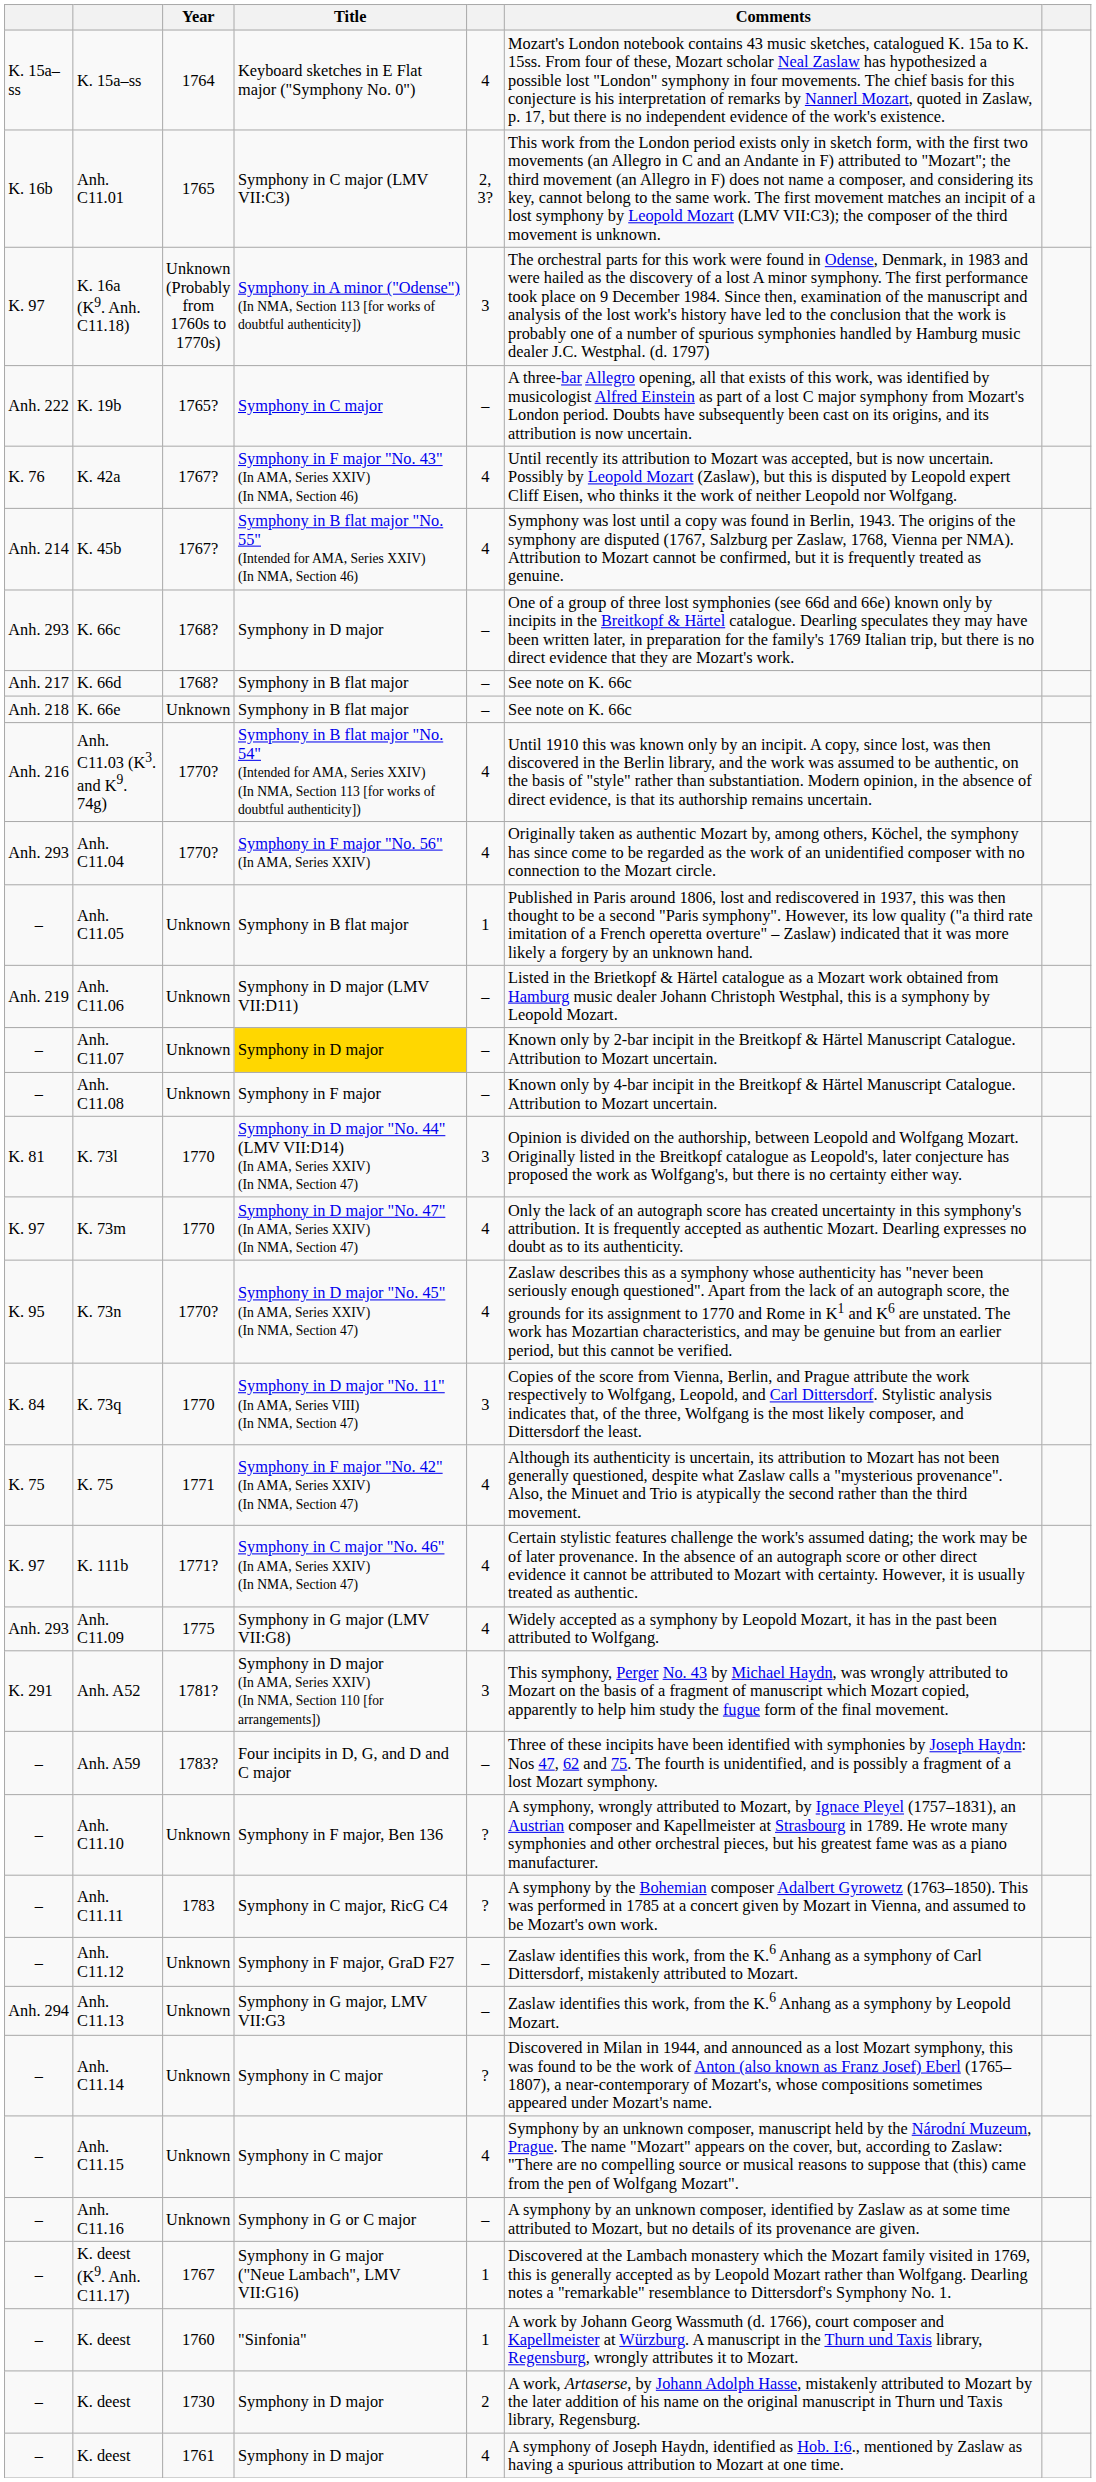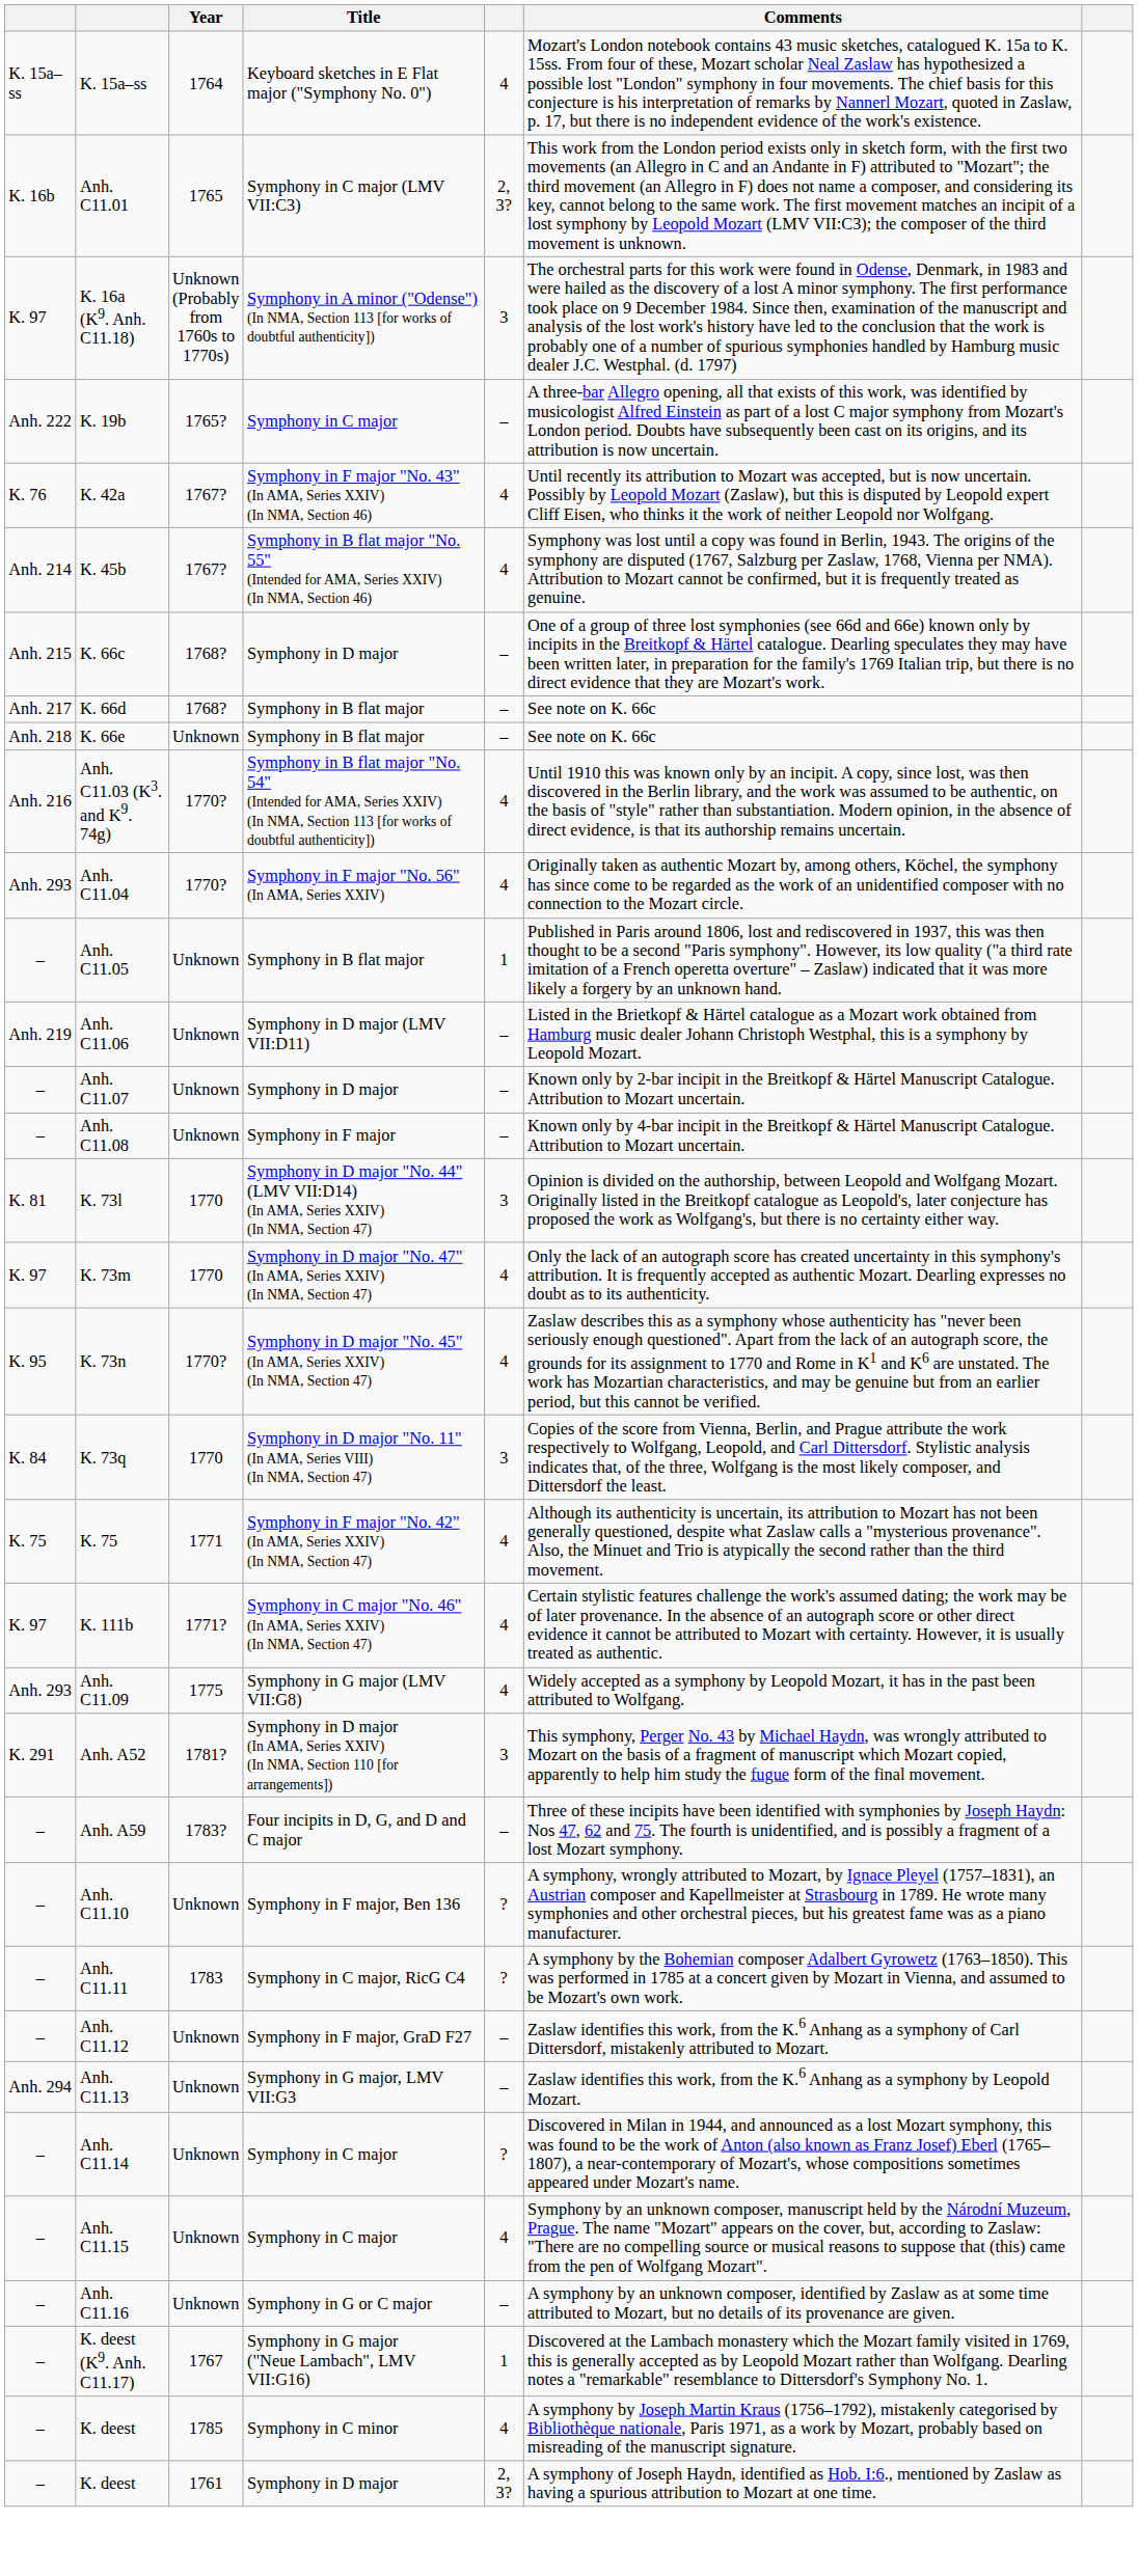 <table Class= wikitable>
 <tr>
 <th width="60"></th>
 <th width="80"></th>
 <th width="50">Year</th>
 <th width="220">Title</th>
 <th width="30"></th>
 <th width="520">Comments</th>
 <th width="40"></th>
 </tr>
 <tr>
 <td>K. 15a–ss</td>
 <td>K. 15a–ss</td>
 <td align="center">1764</td>
 <td>Keyboard sketches in E Flat major ("Symphony No. 0")</td>
 <td align="center">4</td>
 <td>Mozart's London notebook contains 43 music sketches, catalogued K. 15a to K. 15ss. From four of these, Mozart scholar <a href='#'>Neal Zaslaw</a> has hypothesized a possible lost "London" symphony in four movements. The chief basis for this conjecture is his interpretation of remarks by <a href='#'>Nannerl Mozart</a>, quoted in Zaslaw, p. 17, but there is no independent evidence of the work's existence.</td>
 <td></td>
 </tr>
 <tr>
 <td>K. 16b</td>
 <td>Anh. C11.01</td>
 <td align="center">1765</td>
 <td>Symphony in C major (LMV VII:C3)</td>
 <td align="center">2, 3?</td>
 <td>This work from the London period exists only in sketch form, with the first two movements (an Allegro in C and an Andante in F) attributed to "Mozart"; the third movement (an Allegro in F) does not name a composer, and considering its key, cannot belong to the same work. The first movement matches an incipit of a lost symphony by <a href='#'>Leopold Mozart</a> (LMV VII:C3); the composer of the third movement is unknown.</td>
 <td></td>
 </tr>
 <tr>
 <td>K. 97</td>
 <td>K. 16a<br>(K<sup>9</sup>. Anh. C11.18)</td>
 <td align="center">Unknown<br>(Probably from 1760s to 1770s)</td>
 <td><a href='#'>Symphony in A minor ("Odense")</a><br><small>(In NMA, Section 113 [for works of doubtful authenticity])</small></td>
 <td align="center">3</td>
 <td>The orchestral parts for this work were found in <a href='#'>Odense</a>, Denmark, in 1983 and were hailed as the discovery of a lost A minor symphony. The first performance took place on 9 December 1984. Since then, examination of the manuscript and analysis of the lost work's history have led to the conclusion that the work is probably one of a number of spurious symphonies handled by Hamburg music dealer J.C. Westphal. (d. 1797)</td>
 <td></td>
 </tr>
 <tr>
 <td>Anh. 222</td>
 <td>K. 19b</td>
 <td align="center">1765?</td>
 <td><a href='#'>Symphony in C major</a></td>
 <td align="center">–</td>
 <td>A three-<a href='#'>bar</a> <a href='#'>Allegro</a> opening, all that exists of this work, was identified by musicologist <a href='#'>Alfred Einstein</a> as part of a lost C major symphony from Mozart's London period. Doubts have subsequently been cast on its origins, and its attribution is now uncertain.</td>
 <td></td>
 </tr>
 <tr>
 <td>K. 76</td>
 <td>K. 42a</td>
 <td align="center">1767?</td>
 <td><a href='#'>Symphony in F major "No. 43"</a><br><small>(In AMA, Series XXIV)<br>(In NMA, Section 46)</small></td>
 <td align="center">4</td>
 <td>Until recently its attribution to Mozart was accepted, but is now uncertain. Possibly by <a href='#'>Leopold Mozart</a> (Zaslaw), but this is disputed by Leopold expert Cliff Eisen, who thinks it the work of neither Leopold nor Wolfgang.</td>
 <td></td>
 </tr>
 <tr>
 <td>Anh. 214</td>
 <td>K. 45b</td>
 <td align="center">1767?</td>
 <td><a href='#'>Symphony in B flat major "No. 55"</a><br><small>(Intended for AMA, Series XXIV)<br>(In NMA, Section 46)</small></td>
 <td align="center">4</td>
 <td>Symphony was lost until a copy was found in Berlin, 1943. The origins of the symphony are disputed (1767, Salzburg per Zaslaw, 1768, Vienna per NMA). Attribution to Mozart cannot be confirmed, but it is frequently treated as genuine.</td>
 <td><br></td>
 </tr>
 <tr>
-<td>Anh. 293</td>
+<td>Anh. 215</td>
 <td>K. 66c</td>
 <td align="center">1768?</td>
 <td>Symphony in D major</td>
 <td align="center">–</td>
 <td>One of a group of three lost symphonies (see 66d and 66e) known only by incipits in the <a href='#'>Breitkopf & Härtel</a> catalogue. Dearling speculates they may have been written later, in preparation for the family's 1769 Italian trip, but there is no direct evidence that they are Mozart's work.</td>
 <td></td>
 </tr>
 <tr>
 <td>Anh. 217</td>
 <td>K. 66d</td>
 <td align="center">1768?</td>
 <td>Symphony in B flat major</td>
 <td align="center">–</td>
 <td>See note on K. 66c</td>
 <td></td>
 </tr>
 <tr>
 <td>Anh. 218</td>
 <td>K. 66e</td>
 <td align="center">Unknown</td>
 <td>Symphony in B flat major</td>
 <td align="center">–</td>
 <td>See note on K. 66c</td>
 <td></td>
 </tr>
 <tr>
 <td>Anh. 216</td>
 <td>Anh. C11.03 (K<sup>3</sup>. and K<sup>9</sup>. 74g)</td>
 <td align="center">1770?</td>
 <td><a href='#'>Symphony in B flat major "No. 54"</a><br><small>(Intended for AMA, Series XXIV)<br>(In NMA, Section 113 [for works of doubtful authenticity])</small></td>
 <td align="center">4</td>
 <td>Until 1910 this was known only by an incipit. A copy, since lost, was then discovered in the Berlin library, and the work was assumed to be authentic, on the basis of "style" rather than substantiation. Modern opinion, in the absence of direct evidence, is that its authorship remains uncertain.</td>
 <td></td>
 </tr>
 <tr>
 <td>Anh. 293</td>
 <td>Anh. C11.04</td>
 <td align="center">1770?</td>
 <td><a href='#'>Symphony in F major "No. 56"</a><br><small>(In AMA, Series XXIV)</small></td>
 <td align="center">4</td>
 <td>Originally taken as authentic Mozart by, among others, Köchel, the symphony has since come to be regarded as the work of an unidentified composer with no connection to the Mozart circle.</td>
 <td></td>
 </tr>
 <tr>
 <td align="center">–</td>
 <td>Anh. C11.05</td>
 <td align="center">Unknown</td>
 <td>Symphony in B flat major</td>
 <td align="center">1</td>
 <td>Published in Paris around 1806, lost and rediscovered in 1937, this was then thought to be a second "Paris symphony". However, its low quality ("a third rate imitation of a French operetta overture" – Zaslaw) indicated that it was more likely a forgery by an unknown hand.</td>
 <td></td>
 </tr>
 <tr>
 <td>Anh. 219</td>
 <td>Anh. C11.06</td>
 <td align="center">Unknown</td>
 <td>Symphony in D major (LMV VII:D11)</td>
 <td align="center">–</td>
 <td>Listed in the Brietkopf & Härtel catalogue as a Mozart work obtained from <a href='#'>Hamburg</a> music dealer Johann Christoph Westphal, this is a symphony by Leopold Mozart.</td>
 <td></td>
 </tr>
 <tr>
 <td align="center">–</td>
 <td>Anh. C11.07</td>
 <td align="center">Unknown</td>
-<td style="background: gold;">Symphony in D major</td>
+<td>Symphony in D major</td>
 <td align="center">–</td>
 <td>Known only by 2-bar incipit in the Breitkopf & Härtel Manuscript Catalogue. Attribution to Mozart uncertain.</td>
 <td></td>
 </tr>
 <tr>
 <td align="center">–</td>
 <td>Anh. C11.08</td>
 <td align="center">Unknown</td>
 <td>Symphony in F major</td>
 <td align="center">–</td>
 <td>Known only by 4-bar incipit in the Breitkopf & Härtel Manuscript Catalogue. Attribution to Mozart uncertain.</td>
 <td></td>
 </tr>
 <tr>
 <td>K. 81</td>
 <td>K. 73l</td>
 <td align="center">1770</td>
 <td><a href='#'>Symphony in D major "No. 44"</a> (LMV VII:D14)<br><small>(In AMA, Series XXIV)<br>(In NMA, Section 47)</small></td>
 <td align="center">3</td>
 <td>Opinion is divided on the authorship, between Leopold and Wolfgang Mozart. Originally listed in the Breitkopf catalogue as Leopold's, later conjecture has proposed the work as Wolfgang's, but there is no certainty either way.</td>
 <td><br></td>
 </tr>
 <tr>
 <td>K. 97</td>
 <td>K. 73m</td>
 <td align="center">1770</td>
 <td><a href='#'>Symphony in D major "No. 47"</a><br><small>(In AMA, Series XXIV)<br>(In NMA, Section 47)</small></td>
 <td align="center">4</td>
 <td>Only the lack of an autograph score has created uncertainty in this symphony's attribution. It is frequently accepted as authentic Mozart. Dearling expresses no doubt as to its authenticity.</td>
 <td></td>
 </tr>
 <tr>
 <td>K. 95</td>
 <td>K. 73n</td>
 <td align="center">1770?</td>
 <td><a href='#'>Symphony in D major "No. 45"</a><br><small>(In AMA, Series XXIV)<br>(In NMA, Section 47)</small></td>
 <td align="center">4</td>
 <td>Zaslaw describes this as a symphony whose authenticity has "never been seriously enough questioned". Apart from the lack of an autograph score, the grounds for its assignment to 1770 and Rome in K<sup>1</sup> and K<sup>6</sup> are unstated. The work has Mozartian characteristics, and may be genuine but from an earlier period, but this cannot be verified.</td>
 <td></td>
 </tr>
 <tr>
 <td>K. 84</td>
 <td>K. 73q</td>
 <td align="center">1770</td>
 <td><a href='#'>Symphony in D major "No. 11"</a><br><small>(In AMA, Series VIII)<br>(In NMA, Section 47)</small></td>
 <td align="center">3</td>
 <td>Copies of the score from Vienna, Berlin, and Prague attribute the work respectively to Wolfgang, Leopold, and <a href='#'>Carl Dittersdorf</a>. Stylistic analysis indicates that, of the three, Wolfgang is the most likely composer, and Dittersdorf the least.</td>
 <td><br></td>
 </tr>
 <tr>
 <td>K. 75</td>
 <td>K. 75</td>
 <td align="center">1771</td>
 <td><a href='#'>Symphony in F major "No. 42"</a><br><small>(In AMA, Series XXIV)<br>(In NMA, Section 47)</small></td>
 <td align="center">4</td>
 <td>Although its authenticity is uncertain, its attribution to Mozart has not been generally questioned, despite what Zaslaw calls a "mysterious provenance". Also, the Minuet and Trio is atypically the second rather than the third movement.</td>
 <td></td>
 </tr>
 <tr>
 <td>K. 97</td>
 <td>K. 111b</td>
 <td align="center">1771?</td>
 <td><a href='#'>Symphony in C major "No. 46"</a><br><small>(In AMA, Series XXIV)<br>(In NMA, Section 47)</small></td>
 <td align="center">4</td>
 <td>Certain stylistic features challenge the work's assumed dating; the work may be of later provenance. In the absence of an autograph score or other direct evidence it cannot be attributed to Mozart with certainty. However, it is usually treated as authentic.</td>
 <td></td>
 </tr>
 <tr>
 <td>Anh. 293</td>
 <td>Anh. C11.09</td>
 <td align="center">1775</td>
 <td>Symphony in G major (LMV VII:G8)</td>
 <td align="center">4</td>
 <td>Widely accepted as a symphony by Leopold Mozart, it has in the past been attributed to Wolfgang.</td>
 <td></td>
 </tr>
 <tr>
 <td>K. 291</td>
 <td>Anh. A52</td>
 <td align="center">1781?</td>
 <td>Symphony in D major<br><small>(In AMA, Series XXIV)<br>(In NMA, Section 110 [for arrangements])</small></td>
 <td align="center">3</td>
 <td>This symphony, <a href='#'>Perger</a> <a href='#'>No. 43</a> by <a href='#'>Michael Haydn</a>, was wrongly attributed to Mozart on the basis of a fragment of manuscript which Mozart copied, apparently to help him study the <a href='#'>fugue</a> form of the final movement.</td>
 <td></td>
 </tr>
 <tr>
 <td align="center">–</td>
 <td>Anh. A59</td>
 <td align="center">1783?</td>
 <td>Four incipits in D, G, and D and C major</td>
 <td align="center">–</td>
 <td>Three of these incipits have been identified with symphonies by <a href='#'>Joseph Haydn</a>: Nos <a href='#'>47</a>, <a href='#'>62</a> and <a href='#'>75</a>. The fourth is unidentified, and is possibly a fragment of a lost Mozart symphony.</td>
 <td></td>
 </tr>
 <tr>
 <td align="center">–</td>
 <td>Anh. C11.10</td>
 <td align="center">Unknown</td>
 <td>Symphony in F major, Ben 136</td>
 <td align="center">?</td>
 <td>A symphony, wrongly attributed to Mozart, by <a href='#'>Ignace Pleyel</a> (1757–1831), an <a href='#'>Austrian</a> composer and Kapellmeister at <a href='#'>Strasbourg</a> in 1789. He wrote many symphonies and other orchestral pieces, but his greatest fame was as a piano manufacturer.</td>
 <td></td>
 </tr>
 <tr>
 <td align="center">–</td>
 <td>Anh. C11.11</td>
 <td align="center">1783</td>
 <td>Symphony in C major, RicG C4</td>
 <td align="center">?</td>
 <td>A symphony by the <a href='#'>Bohemian</a> composer <a href='#'>Adalbert Gyrowetz</a> (1763–1850). This was performed in 1785 at a concert given by Mozart in Vienna, and assumed to be Mozart's own work.</td>
 <td></td>
 </tr>
 <tr>
 <td align="center">–</td>
 <td>Anh. C11.12</td>
 <td align="center">Unknown</td>
 <td>Symphony in F major, GraD F27</td>
 <td align="center">–</td>
 <td>Zaslaw identifies this work, from the K.<sup>6</sup> Anhang as a symphony of Carl Dittersdorf, mistakenly attributed to Mozart.</td>
 <td></td>
 </tr>
 <tr>
 <td>Anh. 294</td>
 <td>Anh. C11.13</td>
 <td align="center">Unknown</td>
 <td>Symphony in G major, LMV VII:G3</td>
 <td align="center">–</td>
 <td>Zaslaw identifies this work, from the K.<sup>6</sup> Anhang as a symphony by Leopold Mozart.</td>
 <td></td>
 </tr>
 <tr>
 <td align="center">–</td>
 <td>Anh. C11.14</td>
 <td align="center">Unknown</td>
 <td>Symphony in C major</td>
 <td align="center">?</td>
 <td>Discovered in Milan in 1944, and announced as a lost Mozart symphony, this was found to be the work of <a href='#'>Anton (also known as Franz Josef) Eberl</a> (1765–1807), a near-contemporary of Mozart's, whose compositions sometimes appeared under Mozart's name.</td>
 <td></td>
 </tr>
 <tr>
 <td align="center">–</td>
 <td>Anh. C11.15</td>
 <td align="center">Unknown</td>
 <td>Symphony in C major</td>
 <td align="center">4</td>
 <td>Symphony by an unknown composer, manuscript held by the <a href='#'>Národní Muzeum</a>, <a href='#'>Prague</a>. The name "Mozart" appears on the cover, but, according to Zaslaw: "There are no compelling source or musical reasons to suppose that (this) came from the pen of Wolfgang Mozart".</td>
 <td></td>
 </tr>
 <tr>
 <td align="center">–</td>
 <td>Anh. C11.16</td>
 <td align="center">Unknown</td>
 <td>Symphony in G or C major</td>
 <td align="center">–</td>
 <td>A symphony by an unknown composer, identified by Zaslaw as at some time attributed to Mozart, but no details of its provenance are given.</td>
 <td></td>
 </tr>
 <tr>
 <td align="center">–</td>
 <td>K. deest (K<sup>9</sup>. Anh. C11.17)</td>
 <td align="center">1767</td>
 <td>Symphony in G major<br>("Neue Lambach", LMV VII:G16)</td>
 <td align="center">1</td>
 <td>Discovered at the Lambach monastery which the Mozart family visited in 1769, this is generally accepted as by Leopold Mozart rather than Wolfgang. Dearling notes a "remarkable" resemblance to Dittersdorf's Symphony No. 1.</td>
 <td></td>
 </tr>
 <tr>
 <td align="center">–</td>
 <td>K. deest</td>
-<td align="center">1760</td>
-<td>"Sinfonia"</td>
-<td align="center">1</td>
-<td>A work by Johann Georg Wassmuth (d. 1766), court composer and <a href='#'>Kapellmeister</a> at <a href='#'>Würzburg</a>. A manuscript in the <a href='#'>Thurn und Taxis</a> library, <a href='#'>Regensburg</a>, wrongly attributes it to Mozart.</td>
-<td></td>
-</tr>
-<tr>
-<td align="center">–</td>
-<td>K. deest</td>
-<td align="center">1730</td>
-<td>Symphony in D major</td>
-<td align="center">2</td>
-<td>A work, <em>Artaserse</em>, by <a href='#'>Johann Adolph Hasse</a>, mistakenly attributed to Mozart by the later addition of his name on the original manuscript in Thurn und Taxis library, Regensburg.</td>
+<td align="center">1785</td>
+<td>Symphony in C minor</td>
+<td align="center">4</td>
+<td>A symphony by <a href='#'>Joseph Martin Kraus</a> (1756–1792), mistakenly categorised by <a href='#'>Bibliothèque nationale</a>, Paris 1971, as a work by Mozart, probably based on misreading of the manuscript signature.</td>
 <td></td>
 </tr>
 <tr>
 <td align="center">–</td>
 <td>K. deest</td>
 <td align="center">1761</td>
 <td>Symphony in D major</td>
-<td align="center">4</td>
+<td align="center">2, 3?</td>
 <td>A symphony of Joseph Haydn, identified as <a href='#'>Hob. I:6</a>., mentioned by Zaslaw as having a spurious attribution to Mozart at one time.</td>
 <td></td>
 </tr>
 </table>
